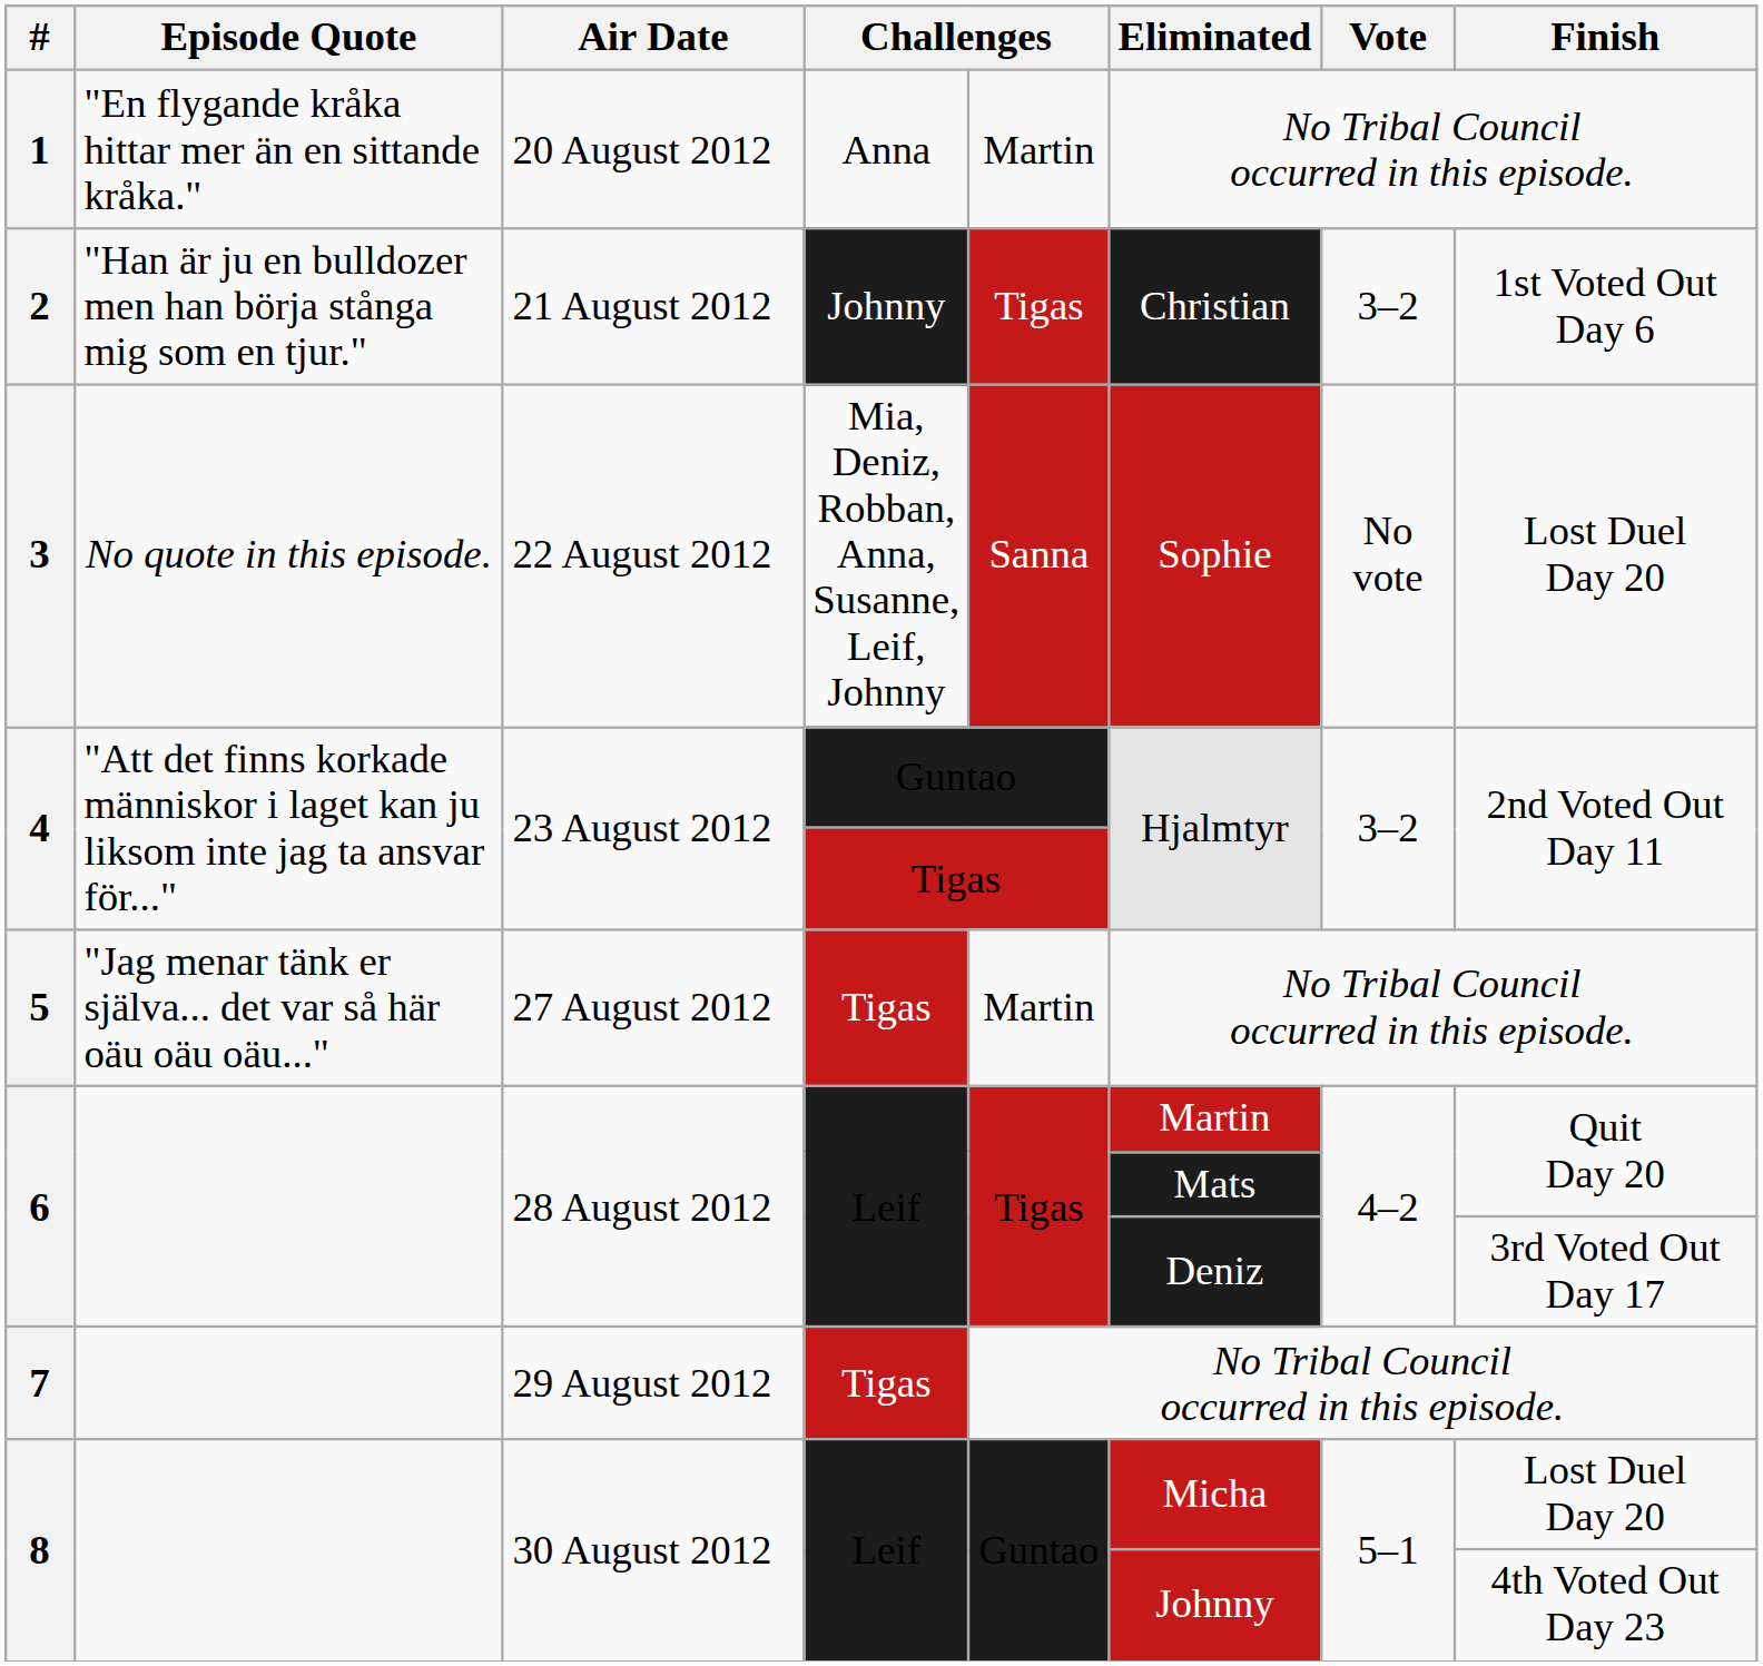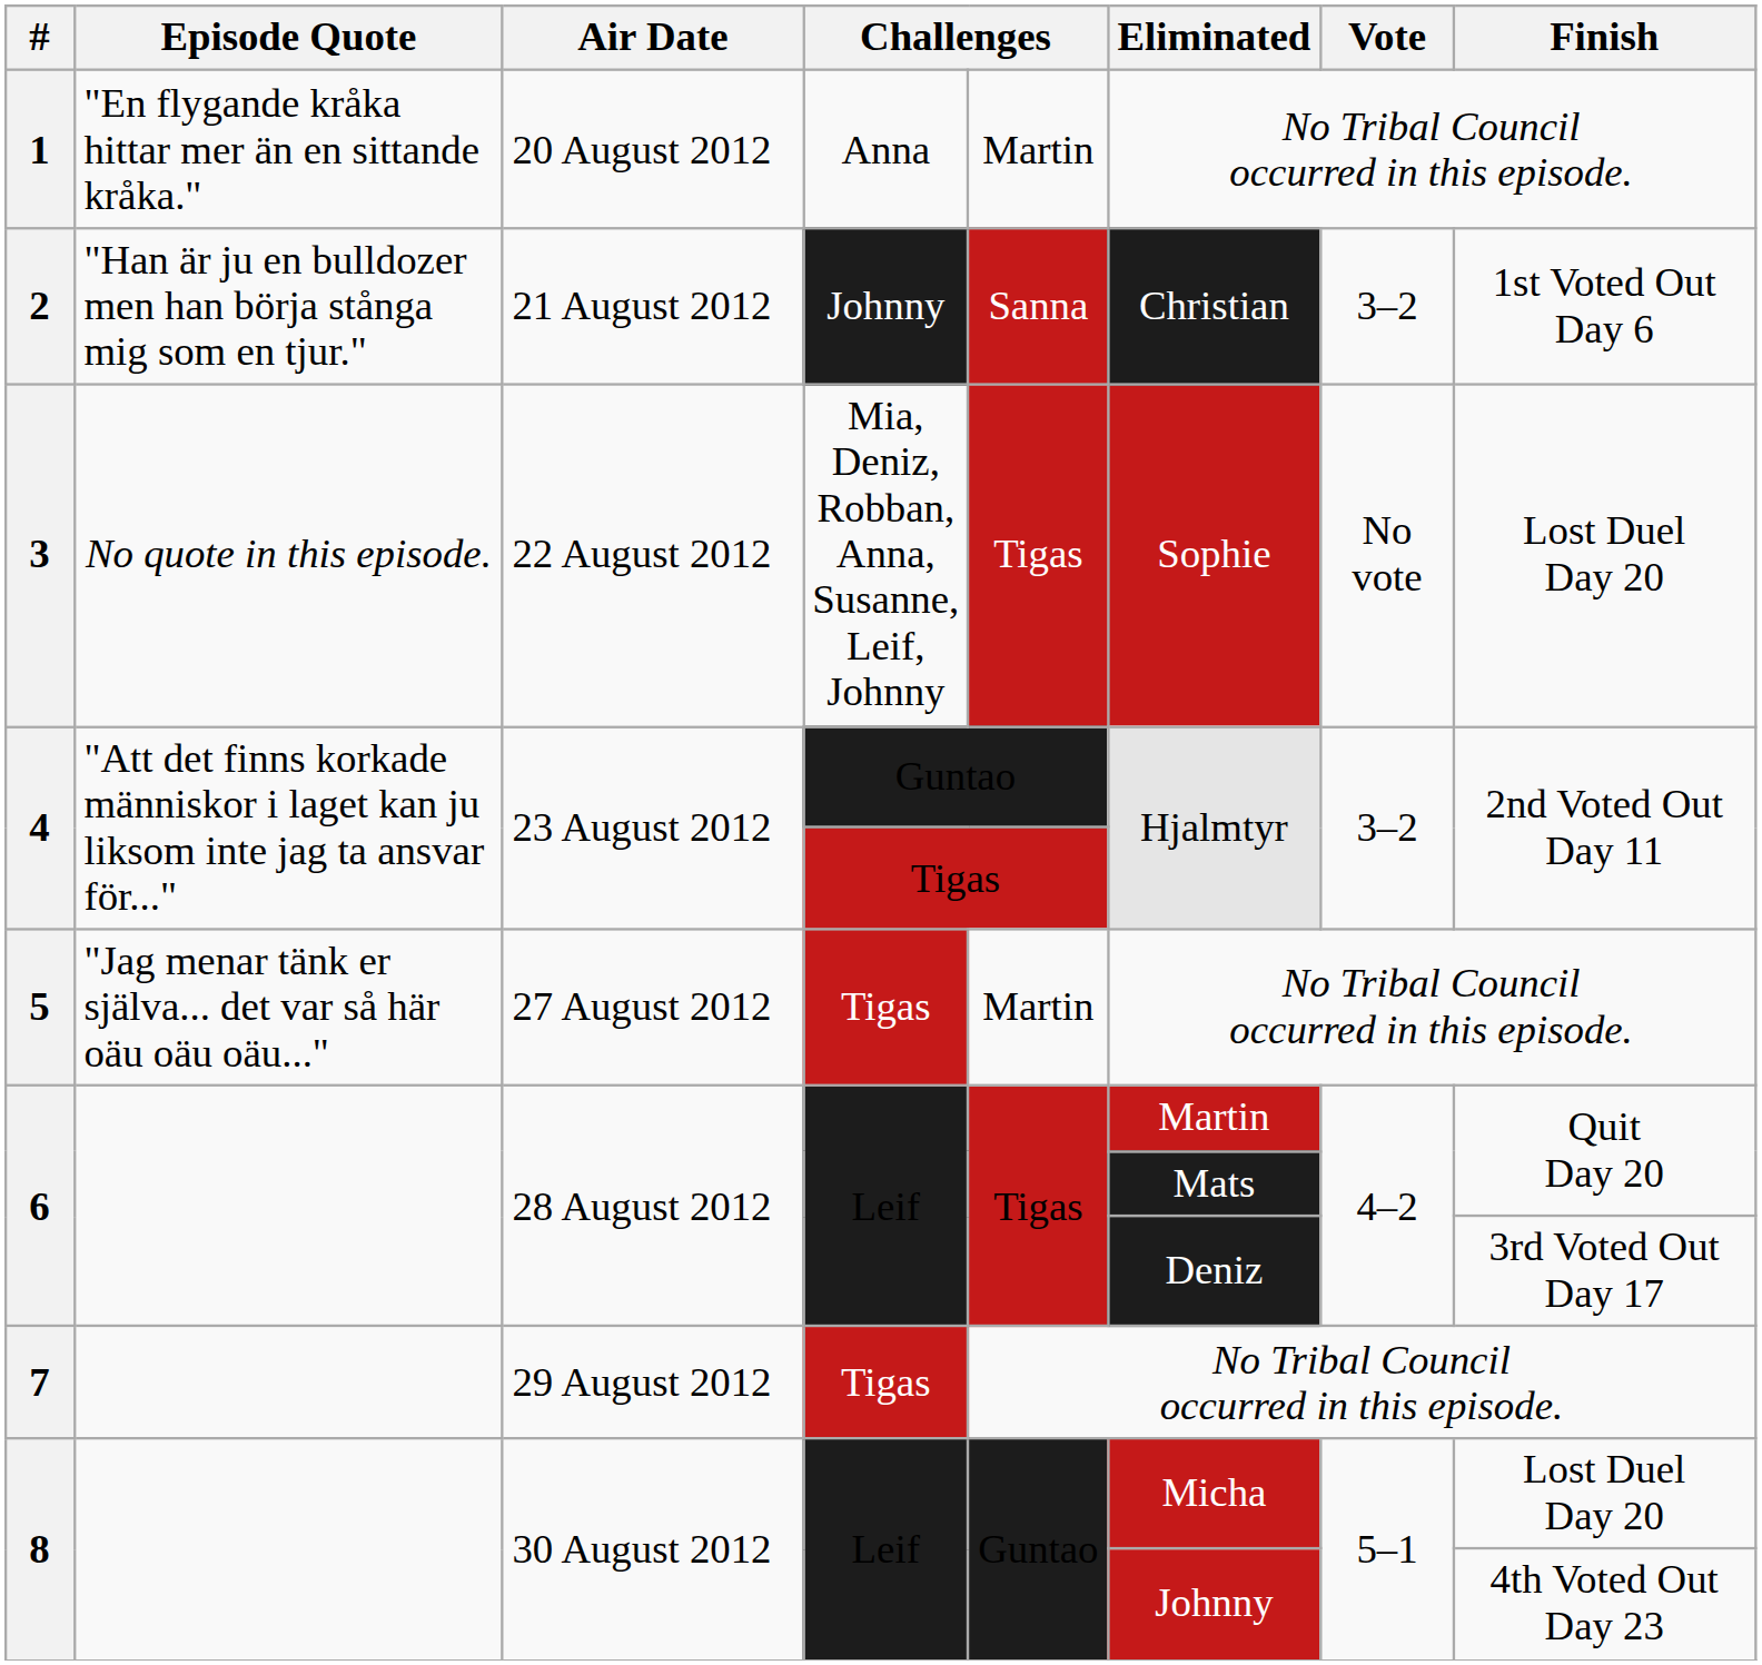 <table class="wikitable" style="margin:auto; text-align:center">
 <tr>
 <th width=20>#</th>
 <th width=160>Episode Quote</th>
 <th width=110>Air Date</th>
 <th width=100 colspan=2>Challenges</th>
 <th width=60>Eliminated</th>
 <th width=45>Vote</th>
 <th width=110>Finish</th>
 </tr>
 <tr>
 <th>1</th>
 <td align=left>"En flygande kråka hittar mer än en sittande kråka."</td>
 <td align=left>20 August 2012</td>
 <td width=55>Anna</td>
 <td>Martin</td>
 <td colspan=3><em>No Tribal Council<br>occurred in this episode.</em></td>
 </tr>
 <tr>
 <th>2</th>
 <td align=left>"Han är ju en bulldozer men han börja stånga mig som en tjur."</td>
 <td align=left>21 August 2012</td>
 <td style="background: #1C1C1C; color: white;">Johnny</td>
-<td style="background: #C51919; color: white;">Tigas</td>
+<td style="background: #C51919; color: white;">Sanna</td>
 <td style="background: #1C1C1C; color: white;">Christian</td>
 <td>3–2</td>
 <td>1st Voted Out<br>Day 6</td>
 </tr>
 <tr>
 <th>3</th>
 <td><em>No quote in this episode.</em></td>
 <td align=left>22 August 2012</td>
 <td>Mia,<br>Deniz,<br>Robban,<br>Anna,<br>Susanne,<br>Leif,<br>Johnny</td>
-<td style="background: #C51919; color: white;">Sanna</td>
+<td style="background: #C51919; color: white;">Tigas</td>
 <td style="background: #C51919; color: white;">Sophie</td>
 <td>No vote</td>
 <td>Lost Duel<br>Day 20</td>
 </tr>
 <tr>
 <th rowspan=2>4</th>
 <td rowspan=2 align=left>"Att det finns korkade människor i laget kan ju liksom inte jag ta ansvar för..."</td>
 <td rowspan=2 align=left>23 August 2012</td>
 <td colspan=2 bgcolor=#1C1C1C><span>Guntao</span></td>
 <td rowspan=2 bgcolor=#E5E5E5>Hjalmtyr</td>
 <td rowspan=2>3–2</td>
 <td rowspan=2>2nd Voted Out<br>Day 11</td>
 </tr>
 <tr>
 <td colspan=2 bgcolor=#C51919><span>Tigas</span></td>
 </tr>
 <tr>
 <th>5</th>
 <td align=left>"Jag menar tänk er själva... det var så här oäu oäu oäu..."</td>
 <td align=left>27 August 2012</td>
 <td style="background: #C51919; color: white;">Tigas</td>
 <td>Martin</td>
 <td colspan=3><em>No Tribal Council<br>occurred in this episode.</em></td>
 </tr>
 <tr>
 <th rowspan="3">6</th>
 <td rowspan="3" align=left></td>
 <td rowspan="3" align=left>28 August 2012</td>
 <td rowspan="3" bgcolor=#1C1C1C><span>Leif</span></td>
 <td rowspan="3" bgcolor=#C51919><span>Tigas</span></td>
 <td style="background: #C51919; color: white;">Martin</td>
 <td rowspan="3">4–2</td>
 <td rowspan="2">Quit<br>Day 20</td>
 </tr>
 <tr>
 <td style="background: #1C1C1C; color: white;">Mats</td>
 </tr>
 <tr>
 <td style="background: #1C1C1C; color: white;">Deniz</td>
 <td>3rd Voted Out<br>Day 17</td>
 </tr>
 <tr>
 <th>7</th>
 <td align=left></td>
 <td align=left>29 August 2012</td>
 <td style="background: #C51919; color: white;">Tigas</td>
 <td colspan=4><em>No Tribal Council<br>occurred in this episode.</em></td>
 </tr>
 <tr>
 <th rowspan="2">8</th>
 <td rowspan="2" align=left></td>
 <td rowspan="2" align=left>30 August 2012</td>
 <td rowspan="2" bgcolor=#1C1C1C><span>Leif</span></td>
 <td rowspan="2" bgcolor=#1C1C1C><span>Guntao</span></td>
 <td style="background: #C51919; color: white;">Micha</td>
 <td rowspan="2">5–1</td>
 <td>Lost Duel<br>Day 20</td>
 </tr>
 <tr>
 <td style="background: #C51919; color: white;">Johnny</td>
 <td>4th Voted Out<br>Day 23</td>
 </tr>
 <tr>
 </tr>
 </table>
